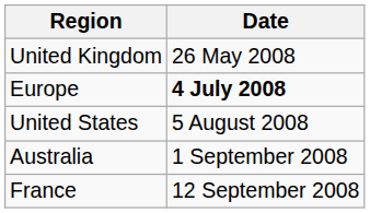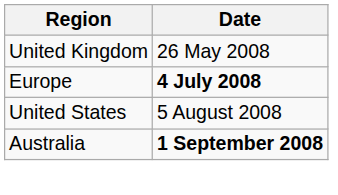 <table class="wikitable">
 <tr>
 <th>Region</th>
 <th>Date</th>
 </tr>
 <tr>
 <td>United Kingdom</td>
 <td>26 May 2008</td>
 </tr>
 <tr>
 <td>Europe</td>
 <td><strong>4 July 2008</strong></td>
 </tr>
 <tr>
 <td>United States</td>
 <td>5 August 2008</td>
 </tr>
 <tr>
 <td>Australia</td>
-<td>1 September 2008 </td>
-</tr>
-<tr>
-<td>France</td>
-<td>12 September 2008</td>
+<td><strong>1 September 2008 </strong></td>
 </tr>
 </table>
